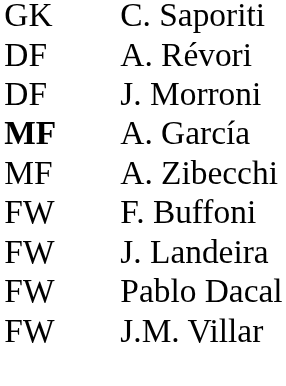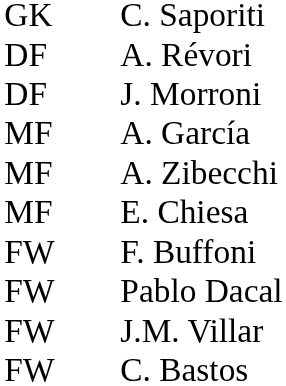 <table cellspacing="0" cellpadding="0" style="font-size:90%; margin:0.2em auto;">
 <tr>
 <th width="25"></th>
 <th width="25"></th>
 </tr>
 <tr>
 <td>GK</td>
 <td></td>
 <td> C. Saporiti</td>
 </tr>
 <tr>
 <td>DF</td>
 <td></td>
 <td> A. Révori</td>
 </tr>
 <tr>
 <td>DF</td>
 <td></td>
 <td> J. Morroni</td>
 </tr>
 <tr>
-<td><strong>MF</strong></td>
+<td>MF</td>
 <td></td>
 <td> A. García</td>
 </tr>
 <tr>
 <td>MF</td>
 <td></td>
 <td> A. Zibecchi</td>
 </tr>
 <tr>
-<td>FW</td>
+<td>MF</td>
 <td></td>
-<td> F. Buffoni</td>
+<td> E. Chiesa</td>
 </tr>
 <tr>
 <td>FW</td>
 <td></td>
-<td> J. Landeira</td>
+<td> F. Buffoni</td>
 </tr>
 <tr>
 <td>FW</td>
 <td></td>
 <td> Pablo Dacal</td>
 </tr>
 <tr>
 <td>FW</td>
 <td></td>
 <td> J.M. Villar</td>
 </tr>
+<tr>
+<td>FW</td>
+<td></td>
+<td> C. Bastos</td>
+</tr>
 </table>
